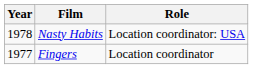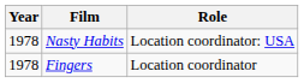 <table class="wikitable">
 <tr>
 <th>Year</th>
 <th>Film</th>
 <th>Role</th>
 </tr>
 <tr>
 <td>1978</td>
 <td><em><a href='#'>Nasty Habits</a></em></td>
 <td>Location coordinator: <a href='#'>USA</a></td>
 </tr>
 <tr>
-<td>1977</td>
+<td>1978</td>
 <td><em><a href='#'>Fingers</a></em></td>
 <td>Location coordinator</td>
 </tr>
 </table>
